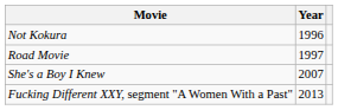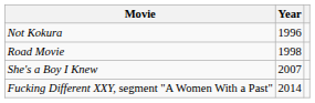 <table class="wikitable">
 <tr>
 <th>Movie</th>
 <th>Year</th>
 <th></th>
 </tr>
 <tr>
 <td><em>Not Kokura</em></td>
 <td>1996</td>
 <td></td>
 </tr>
 <tr>
 <td><em>Road Movie</em></td>
-<td>1997</td>
+<td>1998</td>
 <td></td>
 </tr>
 <tr>
 <td><em>She's a Boy I Knew</em></td>
 <td>2007</td>
 <td></td>
 </tr>
 <tr>
 <td><em>Fucking Different XXY,</em> segment "A Women With a Past"</td>
-<td>2013</td>
+<td>2014</td>
 <td></td>
 </tr>
 </table>
